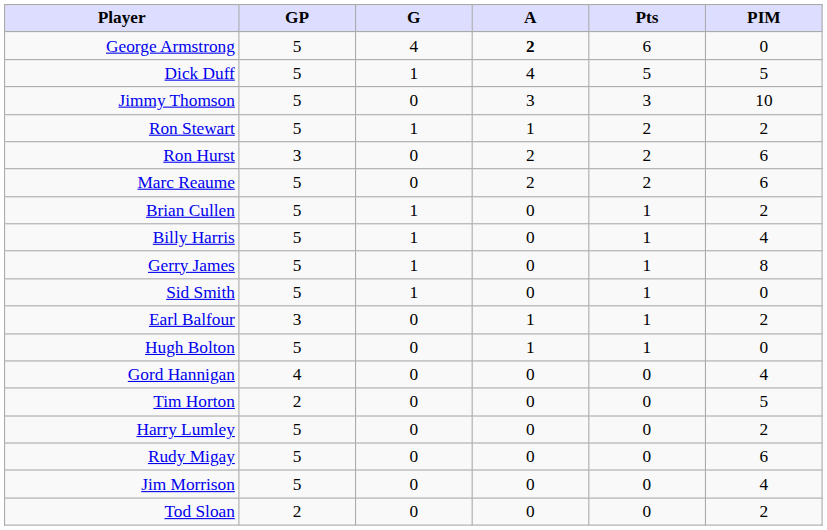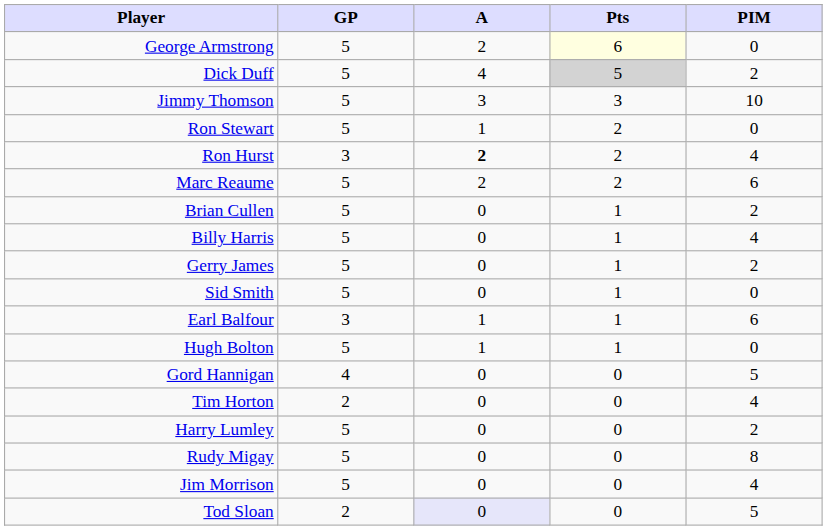 <table style="width:60%;" class="wikitable sortable">
 <tr style="text-align:center;">
 <th style="background:#ddf; width:10%;">Player</th>
 <th style="background:#ddf; width:5%;">GP</th>
-<th style="background:#ddf; width:5%;">G</th>
 <th style="background:#ddf; width:5%;">A</th>
 <th style="background:#ddf; width:5%;">Pts</th>
 <th style="background:#ddf; width:5%;">PIM</th>
 </tr>
 <tr style="text-align:center;">
 <td style="text-align:right;"><a href='#'>George Armstrong</a></td>
 <td>5</td>
-<td>4</td>
-<td><strong>2</strong></td>
-<td>6</td>
+<td>2</td>
+<td style="background: lightyellow;">6</td>
 <td>0</td>
 </tr>
 <tr style="text-align:center;">
 <td style="text-align:right;"><a href='#'>Dick Duff</a></td>
 <td>5</td>
-<td>1</td>
 <td>4</td>
-<td>5</td>
-<td>5</td>
+<td style="background: lightgrey;">5</td>
+<td>2</td>
 </tr>
 <tr style="text-align:center;">
 <td style="text-align:right;"><a href='#'>Jimmy Thomson</a></td>
 <td>5</td>
-<td>0</td>
 <td>3</td>
 <td>3</td>
 <td>10</td>
 </tr>
 <tr style="text-align:center;">
 <td style="text-align:right;"><a href='#'>Ron Stewart</a></td>
 <td>5</td>
 <td>1</td>
-<td>1</td>
 <td>2</td>
-<td>2</td>
+<td>0</td>
 </tr>
 <tr style="text-align:center;">
 <td style="text-align:right;"><a href='#'>Ron Hurst</a></td>
 <td>3</td>
-<td>0</td>
+<td><strong>2</strong></td>
 <td>2</td>
-<td>2</td>
-<td>6</td>
+<td>4</td>
 </tr>
 <tr style="text-align:center;">
 <td style="text-align:right;"><a href='#'>Marc Reaume</a></td>
 <td>5</td>
-<td>0</td>
 <td>2</td>
 <td>2</td>
 <td>6</td>
 </tr>
 <tr style="text-align:center;">
 <td style="text-align:right;"><a href='#'>Brian Cullen</a></td>
 <td>5</td>
-<td>1</td>
 <td>0</td>
 <td>1</td>
 <td>2</td>
 </tr>
 <tr style="text-align:center;">
 <td style="text-align:right;"><a href='#'>Billy Harris</a></td>
 <td>5</td>
-<td>1</td>
 <td>0</td>
 <td>1</td>
 <td>4</td>
 </tr>
 <tr style="text-align:center;">
 <td style="text-align:right;"><a href='#'>Gerry James</a></td>
 <td>5</td>
-<td>1</td>
 <td>0</td>
 <td>1</td>
-<td>8</td>
+<td>2</td>
 </tr>
 <tr style="text-align:center;">
 <td style="text-align:right;"><a href='#'>Sid Smith</a></td>
 <td>5</td>
-<td>1</td>
 <td>0</td>
 <td>1</td>
 <td>0</td>
 </tr>
 <tr style="text-align:center;">
 <td style="text-align:right;"><a href='#'>Earl Balfour</a></td>
 <td>3</td>
-<td>0</td>
 <td>1</td>
 <td>1</td>
-<td>2</td>
+<td>6</td>
 </tr>
 <tr style="text-align:center;">
 <td style="text-align:right;"><a href='#'>Hugh Bolton</a></td>
 <td>5</td>
-<td>0</td>
 <td>1</td>
 <td>1</td>
 <td>0</td>
 </tr>
 <tr style="text-align:center;">
 <td style="text-align:right;"><a href='#'>Gord Hannigan</a></td>
 <td>4</td>
 <td>0</td>
 <td>0</td>
-<td>0</td>
-<td>4</td>
+<td>5</td>
 </tr>
 <tr style="text-align:center;">
 <td style="text-align:right;"><a href='#'>Tim Horton</a></td>
 <td>2</td>
 <td>0</td>
 <td>0</td>
-<td>0</td>
-<td>5</td>
+<td>4</td>
 </tr>
 <tr style="text-align:center;">
 <td style="text-align:right;"><a href='#'>Harry Lumley</a></td>
 <td>5</td>
-<td>0</td>
 <td>0</td>
 <td>0</td>
 <td>2</td>
 </tr>
 <tr style="text-align:center;">
 <td style="text-align:right;"><a href='#'>Rudy Migay</a></td>
 <td>5</td>
 <td>0</td>
 <td>0</td>
-<td>0</td>
-<td>6</td>
+<td>8</td>
 </tr>
 <tr style="text-align:center;">
 <td style="text-align:right;"><a href='#'>Jim Morrison</a></td>
 <td>5</td>
-<td>0</td>
 <td>0</td>
 <td>0</td>
 <td>4</td>
 </tr>
 <tr style="text-align:center;">
 <td style="text-align:right;"><a href='#'>Tod Sloan</a></td>
 <td>2</td>
+<td style="background: lavender;">0</td>
 <td>0</td>
-<td>0</td>
-<td>0</td>
-<td>2</td>
+<td>5</td>
 </tr>
 </table>
